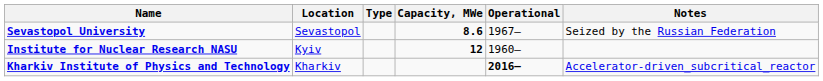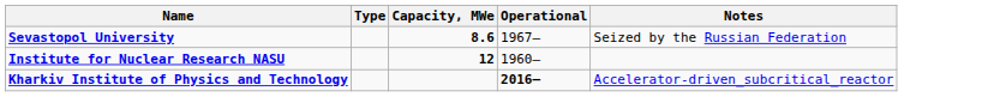 <table class="wikitable">
 <tr>
 <th>Name</th>
-<th>Location</th>
 <th>Type</th>
 <th>Capacity, MWe</th>
 <th>Operational</th>
 <th>Notes</th>
 </tr>
 <tr>
 <td><strong><a href='#'>Sevastopol University</a></strong></td>
-<td><a href='#'>Sevastopol</a></td>
 <td></td>
 <td align="right"><strong>8.6</strong></td>
 <td>1967–</td>
 <td>Seized by the <a href='#'>Russian Federation</a></td>
 </tr>
 <tr>
 <td><strong><a href='#'>Institute for Nuclear Research NASU</a></strong></td>
-<td><a href='#'>Kyiv</a></td>
 <td></td>
 <td align="right"><strong>12</strong></td>
 <td>1960–</td>
 <td></td>
 </tr>
 <tr>
 <td><strong><a href='#'>Kharkiv Institute of Physics and Technology</a></strong></td>
-<td><a href='#'>Kharkiv</a></td>
 <td></td>
 <td align="right"></td>
 <td><strong>2016–</strong></td>
 <td><a href='#'>Accelerator-driven_subcritical_reactor</a></td>
 </tr>
 </table>
